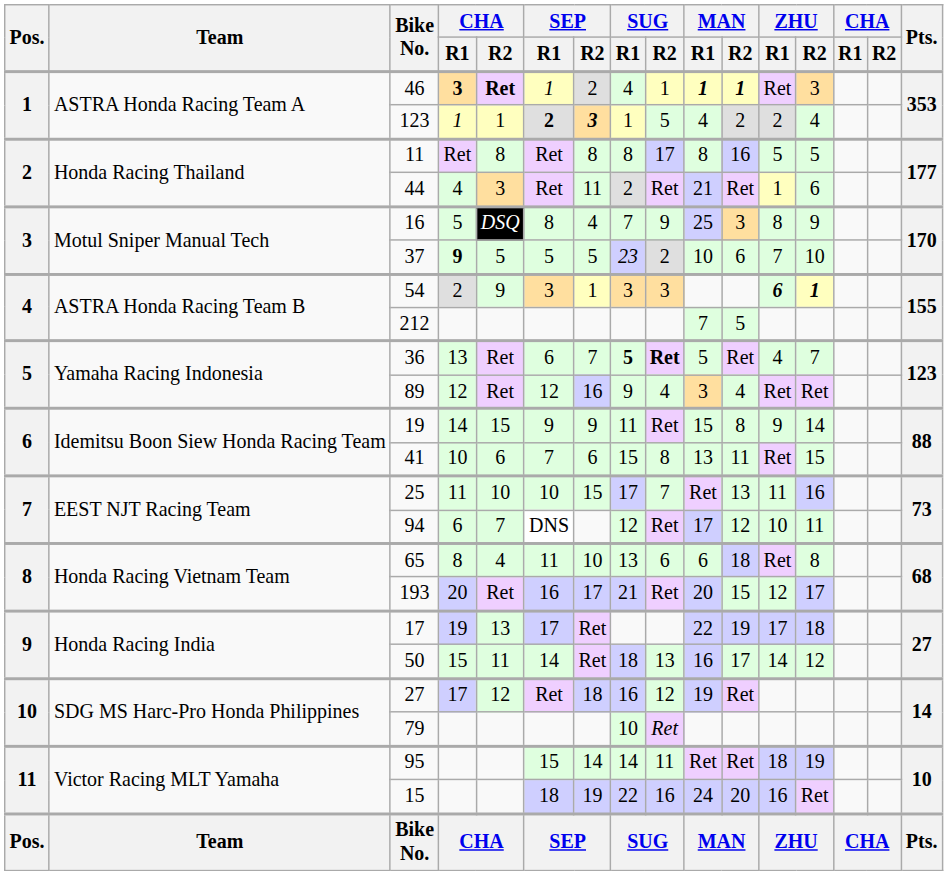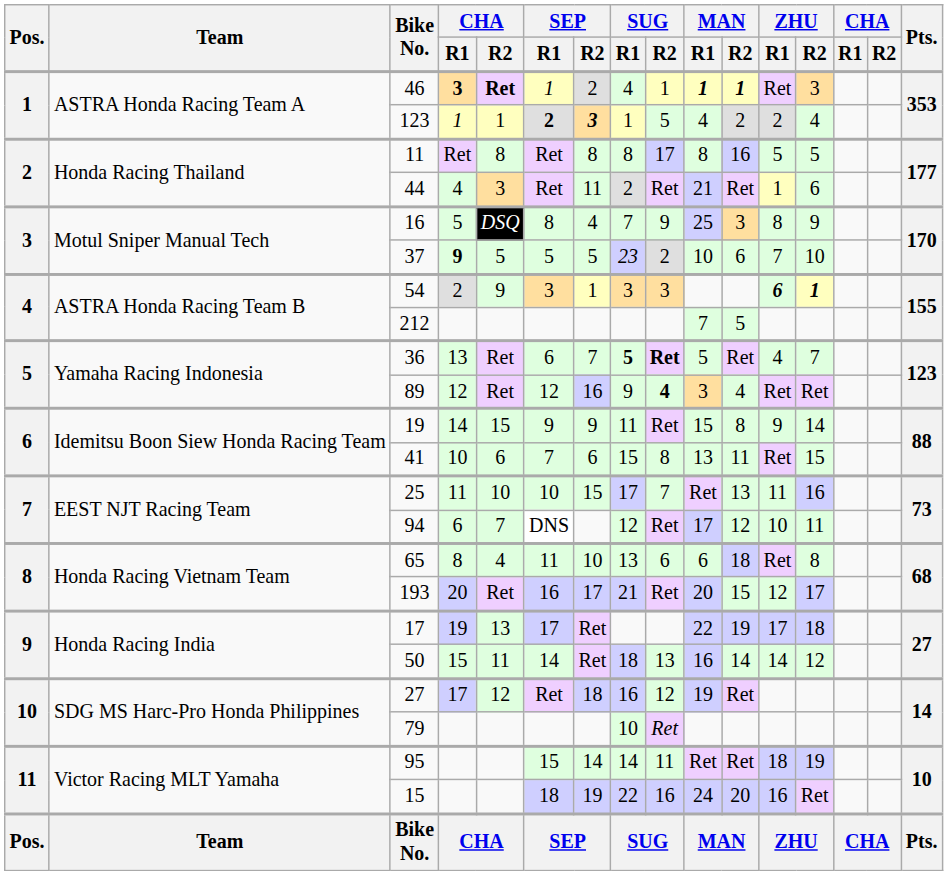 <table class="wikitable" style="font-size:85%; text-align:center;">
 <tr>
 <th rowspan=2>Pos.</th>
 <th rowspan=2>Team</th>
 <th rowspan=2>Bike<br>No.</th>
 <th colspan=2><a href='#'>CHA</a><br></th>
 <th colspan=2><a href='#'>SEP</a><br></th>
 <th colspan=2><a href='#'>SUG</a><br></th>
 <th colspan=2><a href='#'>MAN</a><br></th>
 <th colspan=2><a href='#'>ZHU</a><br></th>
 <th colspan=2><a href='#'>CHA</a><br></th>
 <th rowspan=2>Pts.</th>
 </tr>
 <tr>
 <th>R1</th>
 <th>R2</th>
 <th>R1</th>
 <th>R2</th>
 <th>R1</th>
 <th>R2</th>
 <th>R1</th>
 <th>R2</th>
 <th>R1</th>
 <th>R2</th>
 <th>R1</th>
 <th>R2</th>
 </tr>
 <tr style="border-top:2px solid #aaaaaa">
 <th rowspan=2>1</th>
 <td rowspan=2 align=left>ASTRA Honda Racing Team A</td>
 <td>46</td>
 <td style="background:#ffdf9f;"><strong>3</strong></td>
 <td style="background:#efcfff;"><strong>Ret</strong></td>
 <td style="background:#ffffbf;"><em>1</em></td>
 <td style="background:#dfdfdf;">2</td>
 <td style="background:#dfffdf;">4</td>
 <td style="background:#ffffbf;">1</td>
 <td style="background:#ffffbf;"><strong><em>1</em></strong></td>
 <td style="background:#ffffbf;"><strong><em>1</em></strong></td>
 <td style="background:#efcfff;">Ret</td>
 <td style="background:#ffdf9f;">3</td>
 <td style="background:#;"></td>
 <td style="background:#;"></td>
 <th rowspan=2>353</th>
 </tr>
 <tr>
 <td>123</td>
 <td style="background:#ffffbf;"><em>1</em></td>
 <td style="background:#ffffbf;">1</td>
 <td style="background:#dfdfdf;"><strong>2</strong></td>
 <td style="background:#ffdf9f;"><strong><em>3</em></strong></td>
 <td style="background:#ffffbf;">1</td>
 <td style="background:#dfffdf;">5</td>
 <td style="background:#dfffdf;">4</td>
 <td style="background:#dfdfdf;">2</td>
 <td style="background:#dfdfdf;">2</td>
 <td style="background:#dfffdf;">4</td>
 <td style="background:#;"></td>
 <td style="background:#;"></td>
 </tr>
 <tr style="border-top:2px solid #aaaaaa">
 <th rowspan=2>2</th>
 <td rowspan=2 align=left>Honda Racing Thailand</td>
 <td>11</td>
 <td style="background:#efcfff;">Ret</td>
 <td style="background:#dfffdf;">8</td>
 <td style="background:#efcfff;">Ret</td>
 <td style="background:#dfffdf;">8</td>
 <td style="background:#dfffdf;">8</td>
 <td style="background:#cfcfff;">17</td>
 <td style="background:#dfffdf;">8</td>
 <td style="background:#cfcfff;">16</td>
 <td style="background:#dfffdf;">5</td>
 <td style="background:#dfffdf;">5</td>
 <td style="background:#;"></td>
 <td style="background:#;"></td>
 <th rowspan=2>177</th>
 </tr>
 <tr>
 <td>44</td>
 <td style="background:#dfffdf;">4</td>
 <td style="background:#ffdf9f;">3</td>
 <td style="background:#efcfff;">Ret</td>
 <td style="background:#dfffdf;">11</td>
 <td style="background:#dfdfdf;">2</td>
 <td style="background:#efcfff;">Ret</td>
 <td style="background:#cfcfff;">21</td>
 <td style="background:#efcfff;">Ret</td>
 <td style="background:#ffffbf;">1</td>
 <td style="background:#dfffdf;">6</td>
 <td style="background:#;"></td>
 <td style="background:#;"></td>
 </tr>
 <tr style="border-top:2px solid #aaaaaa">
 <th rowspan=2>3</th>
 <td rowspan=2 align=left>Motul Sniper Manual Tech</td>
 <td>16</td>
 <td style="background:#dfffdf;">5</td>
 <td style="background:#000000; color:white"><em>DSQ</em></td>
 <td style="background:#dfffdf;">8</td>
 <td style="background:#dfffdf;">4</td>
 <td style="background:#dfffdf;">7</td>
 <td style="background:#dfffdf;">9</td>
 <td style="background:#cfcfff;">25</td>
 <td style="background:#ffdf9f;">3</td>
 <td style="background:#dfffdf;">8</td>
 <td style="background:#dfffdf;">9</td>
 <td style="background:#;"></td>
 <td style="background:#;"></td>
 <th rowspan=2>170</th>
 </tr>
 <tr>
 <td>37</td>
 <td style="background:#dfffdf;"><strong>9</strong></td>
 <td style="background:#dfffdf;">5</td>
 <td style="background:#dfffdf;">5</td>
 <td style="background:#dfffdf;">5</td>
 <td style="background:#cfcfff;"><em>23</em></td>
 <td style="background:#dfdfdf;">2</td>
 <td style="background:#dfffdf;">10</td>
 <td style="background:#dfffdf;">6</td>
 <td style="background:#dfffdf;">7</td>
 <td style="background:#dfffdf;">10</td>
 <td style="background:#;"></td>
 <td style="background:#;"></td>
 </tr>
 <tr style="border-top:2px solid #aaaaaa">
 <th rowspan=2>4</th>
 <td rowspan=2 align=left>ASTRA Honda Racing Team B</td>
 <td>54</td>
 <td style="background:#dfdfdf;">2</td>
 <td style="background:#dfffdf;">9</td>
 <td style="background:#ffdf9f;">3</td>
 <td style="background:#ffffbf;">1</td>
 <td style="background:#ffdf9f;">3</td>
 <td style="background:#ffdf9f;">3</td>
 <td style="background:#;"></td>
 <td style="background:#;"></td>
 <td style="background:#dfffdf;"><strong><em>6</em></strong></td>
 <td style="background:#ffffbf;"><strong><em>1</em></strong></td>
 <td style="background:#;"></td>
 <td style="background:#;"></td>
 <th rowspan=2>155</th>
 </tr>
 <tr>
 <td>212</td>
 <td style="background:#;"></td>
 <td style="background:#;"></td>
 <td style="background:#;"></td>
 <td style="background:#;"></td>
 <td style="background:#;"></td>
 <td style="background:#;"></td>
 <td style="background:#dfffdf;">7</td>
 <td style="background:#dfffdf;">5</td>
 <td style="background:#;"></td>
 <td style="background:#;"></td>
 <td style="background:#;"></td>
 <td style="background:#;"></td>
 </tr>
 <tr style="border-top:2px solid #aaaaaa">
 <th rowspan=2>5</th>
 <td rowspan=2 align=left>Yamaha Racing Indonesia</td>
 <td>36</td>
 <td style="background:#dfffdf;">13</td>
 <td style="background:#efcfff;">Ret</td>
 <td style="background:#dfffdf;">6</td>
 <td style="background:#dfffdf;">7</td>
 <td style="background:#dfffdf;"><strong>5</strong></td>
 <td style="background:#efcfff;"><strong>Ret</strong></td>
 <td style="background:#dfffdf;">5</td>
 <td style="background:#efcfff;">Ret</td>
 <td style="background:#dfffdf;">4</td>
 <td style="background:#dfffdf;">7</td>
 <td style="background:#;"></td>
 <td style="background:#;"></td>
 <th rowspan=2>123</th>
 </tr>
 <tr>
 <td>89</td>
 <td style="background:#dfffdf;">12</td>
 <td style="background:#efcfff;">Ret</td>
 <td style="background:#dfffdf;">12</td>
 <td style="background:#cfcfff;">16</td>
 <td style="background:#dfffdf;">9</td>
-<td style="background:#dfffdf;">4</td>
+<td style="background:#dfffdf;"><strong>4</strong></td>
 <td style="background:#ffdf9f;">3</td>
 <td style="background:#dfffdf;">4</td>
 <td style="background:#efcfff;">Ret</td>
 <td style="background:#efcfff;">Ret</td>
 <td style="background:#;"></td>
 <td style="background:#;"></td>
 </tr>
 <tr style="border-top:2px solid #aaaaaa">
 <th rowspan=2>6</th>
 <td rowspan=2 align=left>Idemitsu Boon Siew Honda Racing Team</td>
 <td>19</td>
 <td style="background:#dfffdf;">14</td>
 <td style="background:#dfffdf;">15</td>
 <td style="background:#dfffdf;">9</td>
 <td style="background:#dfffdf;">9</td>
 <td style="background:#dfffdf;">11</td>
 <td style="background:#efcfff;">Ret</td>
 <td style="background:#dfffdf;">15</td>
 <td style="background:#dfffdf;">8</td>
 <td style="background:#dfffdf;">9</td>
 <td style="background:#dfffdf;">14</td>
 <td style="background:#;"></td>
 <td style="background:#;"></td>
 <th rowspan=2>88</th>
 </tr>
 <tr>
 <td>41</td>
 <td style="background:#dfffdf;">10</td>
 <td style="background:#dfffdf;">6</td>
 <td style="background:#dfffdf;">7</td>
 <td style="background:#dfffdf;">6</td>
 <td style="background:#dfffdf;">15</td>
 <td style="background:#dfffdf;">8</td>
 <td style="background:#dfffdf;">13</td>
 <td style="background:#dfffdf;">11</td>
 <td style="background:#efcfff;">Ret</td>
 <td style="background:#dfffdf;">15</td>
 <td style="background:#;"></td>
 <td style="background:#;"></td>
 </tr>
 <tr style="border-top:2px solid #aaaaaa">
 <th rowspan=2>7</th>
 <td rowspan=2 align=left>EEST NJT Racing Team</td>
 <td>25</td>
 <td style="background:#dfffdf;">11</td>
 <td style="background:#dfffdf;">10</td>
 <td style="background:#dfffdf;">10</td>
 <td style="background:#dfffdf;">15</td>
 <td style="background:#cfcfff;">17</td>
 <td style="background:#dfffdf;">7</td>
 <td style="background:#efcfff;">Ret</td>
 <td style="background:#dfffdf;">13</td>
 <td style="background:#dfffdf;">11</td>
 <td style="background:#cfcfff;">16</td>
 <td style="background:#;"></td>
 <td style="background:#;"></td>
 <th rowspan=2>73</th>
 </tr>
 <tr>
 <td>94</td>
 <td style="background:#dfffdf;">6</td>
 <td style="background:#dfffdf;">7</td>
 <td style="background:#ffffff;">DNS</td>
 <td style="background:#;"></td>
 <td style="background:#dfffdf;">12</td>
 <td style="background:#efcfff;">Ret</td>
 <td style="background:#cfcfff;">17</td>
 <td style="background:#dfffdf;">12</td>
 <td style="background:#dfffdf;">10</td>
 <td style="background:#dfffdf;">11</td>
 <td style="background:#;"></td>
 <td style="background:#;"></td>
 </tr>
 <tr style="border-top:2px solid #aaaaaa">
 <th rowspan=2>8</th>
 <td rowspan=2 align=left>Honda Racing Vietnam Team</td>
 <td>65</td>
 <td style="background:#dfffdf;">8</td>
 <td style="background:#dfffdf;">4</td>
 <td style="background:#dfffdf;">11</td>
 <td style="background:#dfffdf;">10</td>
 <td style="background:#dfffdf;">13</td>
 <td style="background:#dfffdf;">6</td>
 <td style="background:#dfffdf;">6</td>
 <td style="background:#cfcfff;">18</td>
 <td style="background:#efcfff;">Ret</td>
 <td style="background:#dfffdf;">8</td>
 <td style="background:#;"></td>
 <td style="background:#;"></td>
 <th rowspan=2>68</th>
 </tr>
 <tr>
 <td>193</td>
 <td style="background:#cfcfff;">20</td>
 <td style="background:#efcfff;">Ret</td>
 <td style="background:#cfcfff;">16</td>
 <td style="background:#cfcfff;">17</td>
 <td style="background:#cfcfff;">21</td>
 <td style="background:#efcfff;">Ret</td>
 <td style="background:#cfcfff;">20</td>
 <td style="background:#dfffdf;">15</td>
 <td style="background:#dfffdf;">12</td>
 <td style="background:#cfcfff;">17</td>
 <td style="background:#;"></td>
 <td style="background:#;"></td>
 </tr>
 <tr style="border-top:2px solid #aaaaaa">
 <th rowspan=2>9</th>
 <td rowspan=2 align=left>Honda Racing India</td>
 <td>17</td>
 <td style="background:#cfcfff;">19</td>
 <td style="background:#dfffdf;">13</td>
 <td style="background:#cfcfff;">17</td>
 <td style="background:#efcfff;">Ret</td>
 <td style="background:#;"></td>
 <td style="background:#;"></td>
 <td style="background:#cfcfff;">22</td>
 <td style="background:#cfcfff;">19</td>
 <td style="background:#cfcfff;">17</td>
 <td style="background:#cfcfff;">18</td>
 <td style="background:#;"></td>
 <td style="background:#;"></td>
 <th rowspan=2>27</th>
 </tr>
 <tr>
 <td>50</td>
 <td style="background:#dfffdf;">15</td>
 <td style="background:#dfffdf;">11</td>
 <td style="background:#dfffdf;">14</td>
 <td style="background:#efcfff;">Ret</td>
 <td style="background:#cfcfff;">18</td>
 <td style="background:#dfffdf;">13</td>
 <td style="background:#cfcfff;">16</td>
-<td style="background:#dfffdf;">17</td>
+<td style="background:#dfffdf;">14</td>
 <td style="background:#dfffdf;">14</td>
 <td style="background:#dfffdf;">12</td>
 <td style="background:#;"></td>
 <td style="background:#;"></td>
 </tr>
 <tr style="border-top:2px solid #aaaaaa">
 <th rowspan=2>10</th>
 <td rowspan=2 align=left>SDG MS Harc-Pro Honda Philippines</td>
 <td>27</td>
 <td style="background:#cfcfff;">17</td>
 <td style="background:#dfffdf;">12</td>
 <td style="background:#efcfff;">Ret</td>
 <td style="background:#cfcfff;">18</td>
 <td style="background:#cfcfff;">16</td>
 <td style="background:#dfffdf;">12</td>
 <td style="background:#cfcfff;">19</td>
 <td style="background:#efcfff;">Ret</td>
 <td style="background:#;"></td>
 <td style="background:#;"></td>
 <td style="background:#;"></td>
 <td style="background:#;"></td>
 <th rowspan=2>14</th>
 </tr>
 <tr>
 <td>79</td>
 <td style="background:#;"></td>
 <td style="background:#;"></td>
 <td style="background:#;"></td>
 <td style="background:#;"></td>
 <td style="background:#dfffdf;">10</td>
 <td style="background:#efcfff;"><em>Ret</em></td>
 <td style="background:#;"></td>
 <td style="background:#;"></td>
 <td style="background:#;"></td>
 <td style="background:#;"></td>
 <td style="background:#;"></td>
 <td style="background:#;"></td>
 </tr>
 <tr style="border-top:2px solid #aaaaaa">
 <th rowspan=2>11</th>
 <td rowspan=2 align=left>Victor Racing MLT Yamaha</td>
 <td>95</td>
 <td style="background:#;"></td>
 <td style="background:#;"></td>
 <td style="background:#dfffdf;">15</td>
 <td style="background:#dfffdf;">14</td>
 <td style="background:#dfffdf;">14</td>
 <td style="background:#dfffdf;">11</td>
 <td style="background:#efcfff;">Ret</td>
 <td style="background:#efcfff;">Ret</td>
 <td style="background:#cfcfff;">18</td>
 <td style="background:#cfcfff;">19</td>
 <td style="background:#;"></td>
 <td style="background:#;"></td>
 <th rowspan=2>10</th>
 </tr>
 <tr>
 <td>15</td>
 <td style="background:#;"></td>
 <td style="background:#;"></td>
 <td style="background:#cfcfff;">18</td>
 <td style="background:#cfcfff;">19</td>
 <td style="background:#cfcfff;">22</td>
 <td style="background:#cfcfff;">16</td>
 <td style="background:#cfcfff;">24</td>
 <td style="background:#cfcfff;">20</td>
 <td style="background:#cfcfff;">16</td>
 <td style="background:#efcfff;">Ret</td>
 <td style="background:#;"></td>
 <td style="background:#;"></td>
 </tr>
 <tr style="border-top:2px solid #aaaaaa">
 <th>Pos.</th>
 <th>Team</th>
 <th>Bike<br>No.</th>
 <th colspan=2><a href='#'>CHA</a><br></th>
 <th colspan=2><a href='#'>SEP</a><br></th>
 <th colspan=2><a href='#'>SUG</a><br></th>
 <th colspan=2><a href='#'>MAN</a><br></th>
 <th colspan=2><a href='#'>ZHU</a><br></th>
 <th colspan=2><a href='#'>CHA</a><br></th>
 <th rowspan=2>Pts.</th>
 </tr>
 </table>
